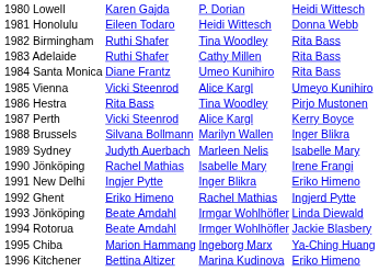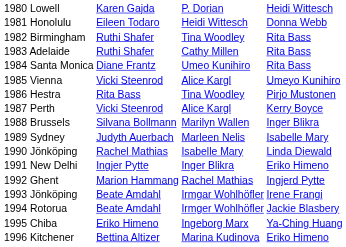 <table>
 <tr>
 <td>1980 Lowell</td>
 <td> <a href='#'>Karen Gajda</a></td>
 <td> <a href='#'>P. Dorian</a></td>
 <td> <a href='#'>Heidi Wittesch</a></td>
 </tr>
 <tr>
 <td>1981 Honolulu</td>
 <td> <a href='#'>Eileen Todaro</a></td>
 <td> <a href='#'>Heidi Wittesch</a></td>
 <td> <a href='#'>Donna Webb</a></td>
 </tr>
 <tr>
 <td>1982 Birmingham</td>
 <td> <a href='#'>Ruthi Shafer</a></td>
 <td> <a href='#'>Tina Woodley</a></td>
 <td> <a href='#'>Rita Bass</a></td>
 </tr>
 <tr>
 <td>1983 Adelaide</td>
 <td> <a href='#'>Ruthi Shafer</a></td>
 <td> <a href='#'>Cathy Millen</a></td>
 <td> <a href='#'>Rita Bass</a></td>
 </tr>
 <tr>
 <td>1984 Santa Monica</td>
 <td> <a href='#'>Diane Frantz</a></td>
 <td> <a href='#'>Umeo Kunihiro</a></td>
 <td> <a href='#'>Rita Bass</a></td>
 </tr>
 <tr>
 <td>1985 Vienna</td>
 <td> <a href='#'>Vicki Steenrod</a></td>
 <td> <a href='#'>Alice Kargl</a></td>
 <td> <a href='#'>Umeyo Kunihiro</a></td>
 </tr>
 <tr>
 <td>1986 Hestra</td>
 <td> <a href='#'>Rita Bass</a></td>
 <td> <a href='#'>Tina Woodley</a></td>
 <td> <a href='#'>Pirjo Mustonen</a></td>
 </tr>
 <tr>
 <td>1987 Perth</td>
 <td> <a href='#'>Vicki Steenrod</a></td>
 <td> <a href='#'>Alice Kargl</a></td>
 <td> <a href='#'>Kerry Boyce</a></td>
 </tr>
 <tr>
 <td>1988 Brussels</td>
 <td> <a href='#'>Silvana Bollmann</a></td>
 <td> <a href='#'>Marilyn Wallen</a></td>
 <td> <a href='#'>Inger Blikra</a></td>
 </tr>
 <tr>
 <td>1989 Sydney</td>
 <td> <a href='#'>Judyth Auerbach</a></td>
 <td> <a href='#'>Marleen Nelis</a></td>
 <td> <a href='#'>Isabelle Mary</a></td>
 </tr>
 <tr>
 <td>1990 Jönköping</td>
 <td> <a href='#'>Rachel Mathias</a></td>
 <td> <a href='#'>Isabelle Mary</a></td>
-<td> <a href='#'>Irene Frangi</a></td>
+<td> <a href='#'>Linda Diewald</a></td>
 </tr>
 <tr>
 <td>1991 New Delhi</td>
 <td> <a href='#'>Ingjer Pytte</a></td>
 <td> <a href='#'>Inger Blikra</a></td>
 <td> <a href='#'>Eriko Himeno</a></td>
 </tr>
 <tr>
 <td>1992 Ghent</td>
-<td> <a href='#'>Eriko Himeno</a></td>
+<td> <a href='#'>Marion Hammang</a></td>
 <td> <a href='#'>Rachel Mathias</a></td>
 <td> <a href='#'>Ingjerd Pytte</a></td>
 </tr>
 <tr>
 <td>1993 Jönköping</td>
 <td> <a href='#'>Beate Amdahl</a></td>
 <td> <a href='#'>Irmgar Wohlhöfler</a></td>
-<td> <a href='#'>Linda Diewald</a></td>
+<td> <a href='#'>Irene Frangi</a></td>
 </tr>
 <tr>
 <td>1994 Rotorua</td>
 <td> <a href='#'>Beate Amdahl</a></td>
 <td> <a href='#'>Irmger Wohlhöfler</a></td>
 <td> <a href='#'>Jackie Blasbery</a></td>
 </tr>
 <tr>
 <td>1995 Chiba</td>
-<td> <a href='#'>Marion Hammang</a></td>
+<td> <a href='#'>Eriko Himeno</a></td>
 <td> <a href='#'>Ingeborg Marx</a></td>
 <td> <a href='#'>Ya-Ching Huang</a></td>
 </tr>
 <tr>
 <td>1996 Kitchener</td>
 <td> <a href='#'>Bettina Altizer</a></td>
 <td> <a href='#'>Marina Kudinova</a></td>
 <td> <a href='#'>Eriko Himeno</a></td>
 </tr>
 </table>
